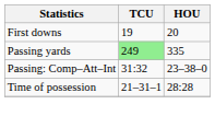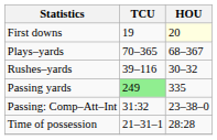 <table class="wikitable">
 <tr>
 <th>Statistics</th>
 <th>TCU</th>
 <th>HOU</th>
 </tr>
 <tr>
 <td>First downs</td>
 <td>19</td>
-<td>20</td>
+<td style="background: lightyellow;">20</td>
+</tr>
+<tr>
+<td>Plays–yards</td>
+<td>70–365</td>
+<td>68–367</td>
+</tr>
+<tr>
+<td>Rushes–yards</td>
+<td>39–116</td>
+<td>30–32</td>
 </tr>
 <tr>
 <td>Passing yards</td>
 <td style="background: lightgreen;">249</td>
 <td>335</td>
 </tr>
 <tr>
 <td>Passing: Comp–Att–Int</td>
 <td>31:32</td>
 <td>23–38–0</td>
 </tr>
 <tr>
 <td>Time of possession</td>
 <td>21–31–1</td>
 <td>28:28</td>
 </tr>
 <tr>
 </tr>
 </table>
